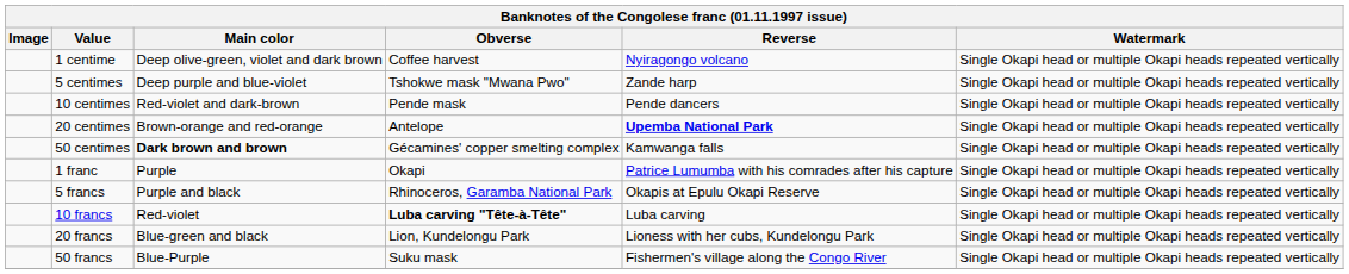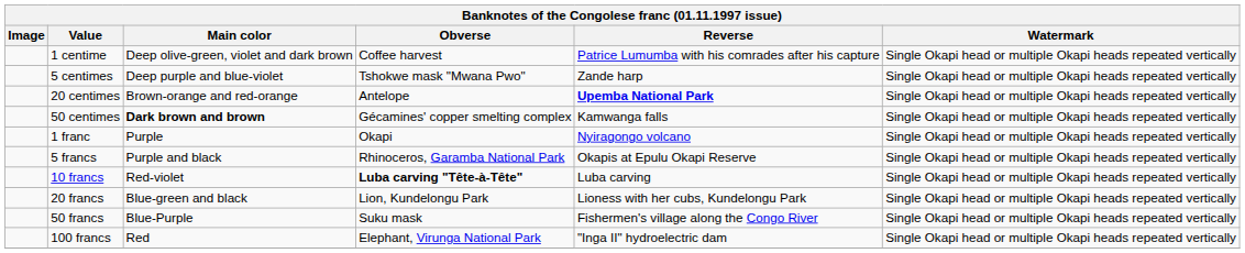 <table class="wikitable" style="font-size: 90%">
 <tr>
 <th colspan="6">Banknotes of the Congolese franc (01.11.1997 issue)</th>
 </tr>
 <tr>
 <th>Image</th>
 <th>Value</th>
 <th>Main color</th>
 <th>Obverse</th>
 <th>Reverse</th>
 <th>Watermark</th>
 </tr>
 <tr>
 <td></td>
 <td>1 centime</td>
 <td>Deep olive-green, violet and dark brown</td>
 <td>Coffee harvest</td>
-<td><a href='#'>Nyiragongo volcano</a></td>
+<td><a href='#'>Patrice Lumumba</a> with his comrades after his capture</td>
 <td>Single Okapi head or multiple Okapi heads repeated vertically</td>
 </tr>
 <tr>
 <td></td>
 <td>5 centimes</td>
 <td>Deep purple and blue-violet</td>
 <td>Tshokwe mask "Mwana Pwo"</td>
 <td>Zande harp</td>
-<td>Single Okapi head or multiple Okapi heads repeated vertically</td>
-</tr>
-<tr>
-<td></td>
-<td>10 centimes</td>
-<td>Red-violet and dark-brown</td>
-<td>Pende mask</td>
-<td>Pende dancers</td>
 <td>Single Okapi head or multiple Okapi heads repeated vertically</td>
 </tr>
 <tr>
 <td></td>
 <td>20 centimes</td>
 <td>Brown-orange and red-orange</td>
 <td>Antelope</td>
 <td><strong><a href='#'>Upemba National Park</a></strong></td>
 <td>Single Okapi head or multiple Okapi heads repeated vertically</td>
 </tr>
 <tr>
 <td></td>
 <td>50 centimes</td>
 <td><strong>Dark brown and brown</strong></td>
 <td>Gécamines' copper smelting complex</td>
 <td>Kamwanga falls</td>
 <td>Single Okapi head or multiple Okapi heads repeated vertically</td>
 </tr>
 <tr>
 <td></td>
 <td>1 franc</td>
 <td>Purple</td>
 <td>Okapi</td>
-<td><a href='#'>Patrice Lumumba</a> with his comrades after his capture</td>
+<td><a href='#'>Nyiragongo volcano</a></td>
 <td>Single Okapi head or multiple Okapi heads repeated vertically</td>
 </tr>
 <tr>
 <td></td>
 <td>5 francs</td>
 <td>Purple and black</td>
 <td>Rhinoceros, <a href='#'>Garamba National Park</a></td>
 <td>Okapis at Epulu Okapi Reserve</td>
 <td>Single Okapi head or multiple Okapi heads repeated vertically</td>
 </tr>
 <tr>
 <td></td>
 <td><a href='#'>10 francs</a></td>
 <td>Red-violet</td>
 <td><strong>Luba carving "Tête-à-Tête"</strong></td>
 <td>Luba carving</td>
 <td>Single Okapi head or multiple Okapi heads repeated vertically</td>
 </tr>
 <tr>
 <td></td>
 <td>20 francs</td>
 <td>Blue-green and black</td>
 <td>Lion, Kundelongu Park</td>
 <td>Lioness with her cubs, Kundelongu Park</td>
 <td>Single Okapi head or multiple Okapi heads repeated vertically</td>
 </tr>
 <tr>
 <td></td>
 <td>50 francs</td>
 <td>Blue-Purple</td>
 <td>Suku mask</td>
 <td>Fishermen's village along the <a href='#'>Congo River</a></td>
 <td>Single Okapi head or multiple Okapi heads repeated vertically</td>
 </tr>
 <tr>
+<td></td>
+<td>100 francs</td>
+<td>Red</td>
+<td>Elephant, <a href='#'>Virunga National Park</a></td>
+<td>"Inga II" hydroelectric dam</td>
+<td>Single Okapi head or multiple Okapi heads repeated vertically</td>
+</tr>
+<tr>
 </tr>
 </table>
